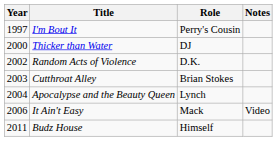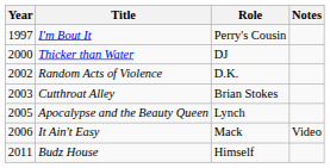 <table class="wikitable sortable">
 <tr>
 <th>Year</th>
 <th>Title</th>
 <th>Role</th>
 <th>Notes</th>
 </tr>
 <tr>
 <td>1997</td>
 <td><em><a href='#'>I'm Bout It</a></em></td>
 <td>Perry's Cousin</td>
 <td></td>
 </tr>
 <tr>
 <td>2000</td>
 <td><em><a href='#'>Thicker than Water</a></em></td>
 <td>DJ</td>
 <td></td>
 </tr>
 <tr>
 <td>2002</td>
 <td><em>Random Acts of Violence</em></td>
 <td>D.K.</td>
 <td></td>
 </tr>
 <tr>
 <td>2003</td>
 <td><em>Cutthroat Alley</em></td>
 <td>Brian Stokes</td>
 <td></td>
 </tr>
 <tr>
-<td>2004</td>
+<td>2005</td>
 <td><em>Apocalypse and the Beauty Queen</em></td>
 <td>Lynch</td>
 <td></td>
 </tr>
 <tr>
 <td>2006</td>
 <td><em>It Ain't Easy</em></td>
 <td>Mack</td>
 <td>Video</td>
 </tr>
 <tr>
 <td>2011</td>
 <td><em>Budz House</em></td>
 <td>Himself</td>
 <td></td>
 </tr>
 </table>
